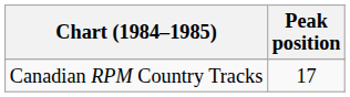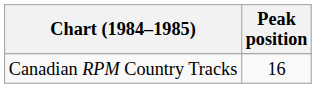 <table class="wikitable sortable">
 <tr>
 <th align="left">Chart (1984–1985)</th>
 <th align="center">Peak<br>position</th>
 </tr>
 <tr>
 </tr>
 <tr>
 <td align="left">Canadian <em>RPM</em> Country Tracks</td>
-<td align="center">17</td>
+<td align="center">16</td>
 </tr>
 </table>
